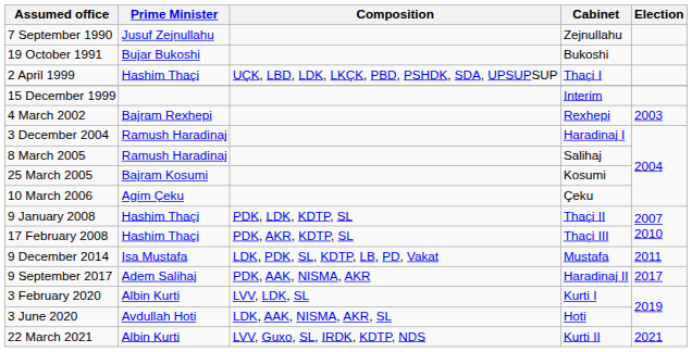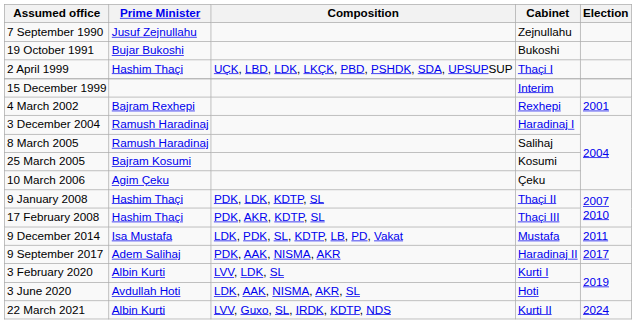 <table class="wikitable">
 <tr>
 <th>Assumed office</th>
 <th><a href='#'>Prime Minister</a></th>
 <th>Composition</th>
 <th>Cabinet</th>
 <th>Election</th>
 </tr>
 <tr>
 <td>7 September 1990</td>
 <td><a href='#'>Jusuf Zejnullahu</a></td>
 <td></td>
 <td>Zejnullahu</td>
 <td></td>
 </tr>
 <tr>
 <td>19 October 1991</td>
 <td><a href='#'>Bujar Bukoshi</a></td>
 <td></td>
 <td>Bukoshi</td>
 <td></td>
 </tr>
 <tr>
 <td>2 April 1999</td>
 <td><a href='#'>Hashim Thaçi</a></td>
 <td><a href='#'>UÇK</a>, <a href='#'>LBD</a>, <a href='#'>LDK</a>, <a href='#'>LKÇK</a>, <a href='#'>PBD</a>, <a href='#'>PSHDK</a>, <a href='#'>SDA</a>, <a href='#'>UPSUP</a>SUP</td>
 <td><a href='#'>Thaçi I</a></td>
 <td></td>
 </tr>
 <tr>
 </tr>
 <tr>
 <td>15 December 1999</td>
 <td></td>
 <td></td>
 <td><a href='#'>Interim</a></td>
 <td></td>
 </tr>
 <tr>
 <td>4 March 2002</td>
 <td><a href='#'>Bajram Rexhepi</a></td>
 <td></td>
 <td><a href='#'>Rexhepi</a></td>
-<td><a href='#'>2003</a></td>
+<td><a href='#'>2001</a></td>
 </tr>
 <tr>
 <td>3 December 2004</td>
 <td><a href='#'>Ramush Haradinaj</a></td>
 <td></td>
 <td><a href='#'>Haradinaj I</a></td>
 <td rowspan="4"><a href='#'>2004</a></td>
 </tr>
 <tr>
 <td>8 March 2005</td>
 <td><a href='#'>Ramush Haradinaj</a></td>
 <td></td>
 <td>Salihaj</td>
 </tr>
 <tr>
 <td>25 March 2005</td>
 <td><a href='#'>Bajram Kosumi</a></td>
 <td></td>
 <td>Kosumi</td>
 </tr>
 <tr>
 <td>10 March 2006</td>
 <td><a href='#'>Agim Çeku</a></td>
 <td></td>
 <td>Çeku</td>
 </tr>
 <tr>
 <td>9 January 2008</td>
 <td><a href='#'>Hashim Thaçi</a></td>
 <td><a href='#'>PDK</a>, <a href='#'>LDK</a>, <a href='#'>KDTP</a>, <a href='#'>SL</a></td>
 <td><a href='#'>Thaçi II</a></td>
 <td rowspan="2"><a href='#'>2007</a><br><a href='#'>2010</a></td>
 </tr>
 <tr>
 <td>17 February 2008</td>
 <td><a href='#'>Hashim Thaçi</a></td>
 <td><a href='#'>PDK</a>, <a href='#'>AKR</a>, <a href='#'>KDTP</a>, <a href='#'>SL</a></td>
 <td><a href='#'>Thaçi III</a></td>
 </tr>
 <tr>
 <td>9 December 2014</td>
 <td><a href='#'>Isa Mustafa</a></td>
 <td><a href='#'>LDK</a>, <a href='#'>PDK</a>, <a href='#'>SL</a>, <a href='#'>KDTP</a>, <a href='#'>LB</a>, <a href='#'>PD</a>, <a href='#'>Vakat</a></td>
 <td><a href='#'>Mustafa</a></td>
 <td><a href='#'>2011</a></td>
 </tr>
 <tr>
 <td>9 September 2017</td>
 <td><a href='#'>Adem Salihaj</a></td>
 <td><a href='#'>PDK</a>, <a href='#'>AAK</a>, <a href='#'>NISMA</a>, <a href='#'>AKR</a></td>
 <td><a href='#'>Haradinaj II</a></td>
 <td><a href='#'>2017</a></td>
 </tr>
 <tr>
 <td>3 February 2020</td>
 <td><a href='#'>Albin Kurti</a></td>
 <td><a href='#'>LVV</a>, <a href='#'>LDK</a>, <a href='#'>SL</a></td>
 <td><a href='#'>Kurti I</a></td>
 <td rowspan="2"><a href='#'>2019</a></td>
 </tr>
 <tr>
 <td>3 June 2020</td>
 <td><a href='#'>Avdullah Hoti</a></td>
 <td><a href='#'>LDK</a>, <a href='#'>AAK</a>, <a href='#'>NISMA</a>, <a href='#'>AKR</a>, <a href='#'>SL</a></td>
 <td><a href='#'>Hoti</a></td>
 </tr>
 <tr>
 <td>22 March 2021</td>
 <td><a href='#'>Albin Kurti</a></td>
 <td><a href='#'>LVV</a>, <a href='#'>Guxo</a>, <a href='#'>SL</a>, <a href='#'>IRDK</a>, <a href='#'>KDTP</a>, <a href='#'>NDS</a></td>
 <td><a href='#'>Kurti II</a></td>
-<td><a href='#'>2021</a></td>
+<td><a href='#'>2024</a></td>
 </tr>
 </table>
